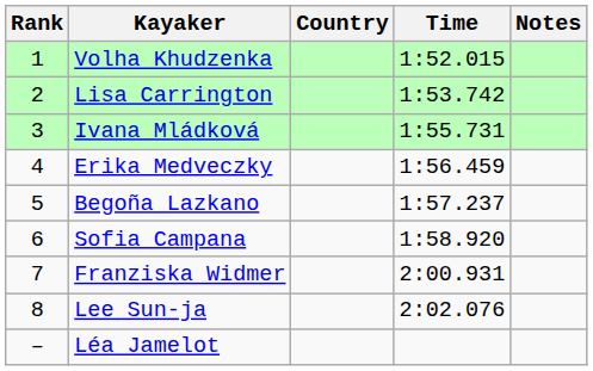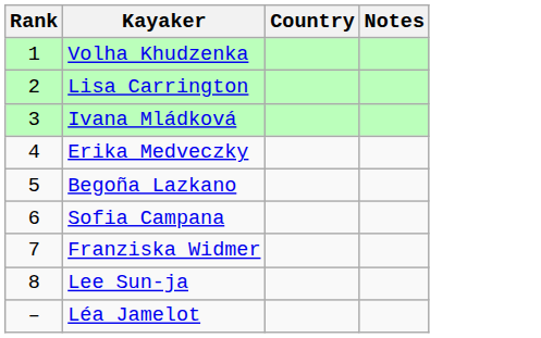 <table class="wikitable" style="text-align:center">
 <tr>
 <th>Rank</th>
 <th>Kayaker</th>
 <th>Country</th>
-<th>Time</th>
 <th>Notes</th>
 </tr>
 <tr bgcolor=bbffbb>
 <td>1</td>
 <td align="left"><a href='#'>Volha Khudzenka</a></td>
 <td align="left"></td>
-<td>1:52.015</td>
 <td></td>
 </tr>
 <tr bgcolor=bbffbb>
 <td>2</td>
 <td align="left"><a href='#'>Lisa Carrington</a></td>
 <td align="left"></td>
-<td>1:53.742</td>
 <td></td>
 </tr>
 <tr bgcolor=bbffbb>
 <td>3</td>
 <td align="left"><a href='#'>Ivana Mládková</a></td>
 <td align="left"></td>
-<td>1:55.731</td>
 <td></td>
 </tr>
 <tr>
 <td>4</td>
 <td align="left"><a href='#'>Erika Medveczky</a></td>
 <td align="left"></td>
-<td>1:56.459</td>
 <td></td>
 </tr>
 <tr>
 <td>5</td>
 <td align="left"><a href='#'>Begoña Lazkano</a></td>
 <td align="left"></td>
-<td>1:57.237</td>
 <td></td>
 </tr>
 <tr>
 <td>6</td>
 <td align="left"><a href='#'>Sofia Campana</a></td>
 <td align="left"></td>
-<td>1:58.920</td>
 <td></td>
 </tr>
 <tr>
 <td>7</td>
 <td align="left"><a href='#'>Franziska Widmer</a></td>
 <td align="left"></td>
-<td>2:00.931</td>
 <td></td>
 </tr>
 <tr>
 <td>8</td>
 <td align="left"><a href='#'>Lee Sun-ja</a></td>
 <td align="left"></td>
-<td>2:02.076</td>
 <td></td>
 </tr>
 <tr>
 <td>–</td>
 <td align="left"><a href='#'>Léa Jamelot</a></td>
 <td align="left"></td>
 <td></td>
-<td></td>
 </tr>
 </table>
